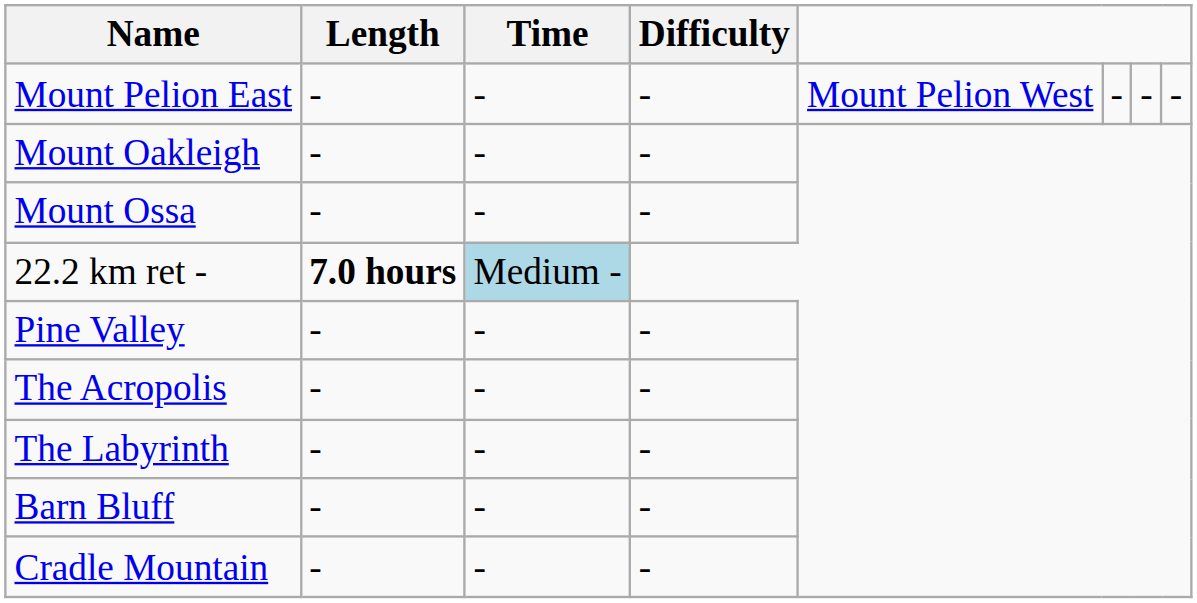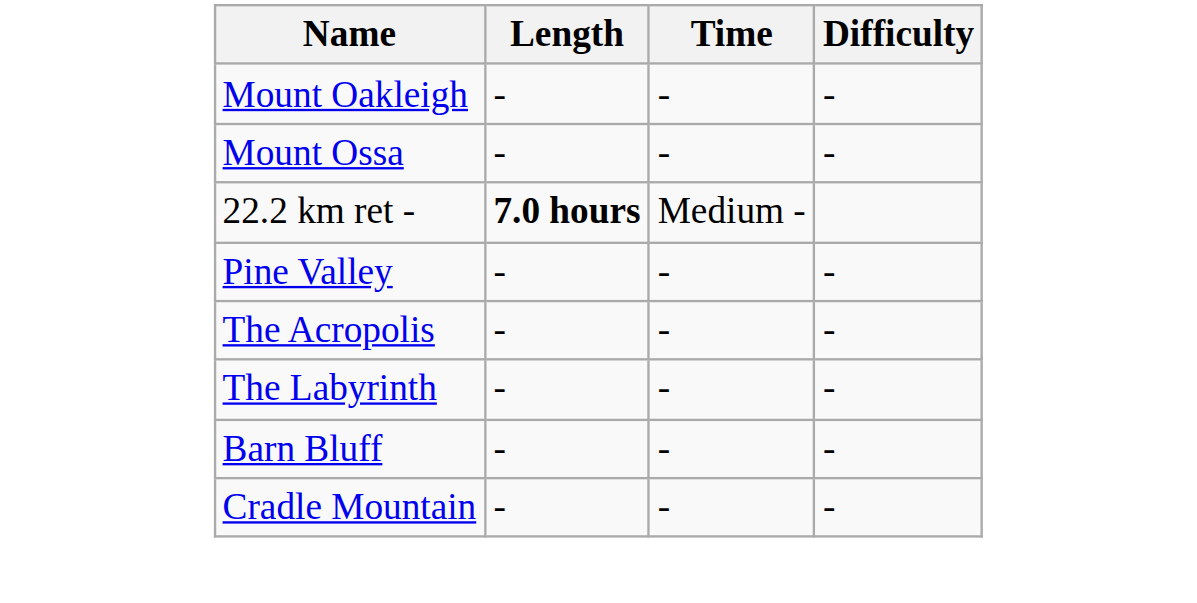 <table class="wikitable" style="margin: 1em auto 1em auto">
 <tr>
 <th>Name</th>
 <th>Length</th>
 <th>Time</th>
 <th>Difficulty</th>
-</tr>
-<tr>
-<td><a href='#'>Mount Pelion East</a></td>
-<td>-</td>
-<td>-</td>
-<td Hard>-</td>
-<td><a href='#'>Mount Pelion West</a></td>
-<td>-</td>
-<td>-</td>
-<td>-</td>
 </tr>
 <tr>
 <td><a href='#'>Mount Oakleigh</a></td>
 <td>-</td>
 <td>-</td>
 <td>-</td>
 </tr>
 <tr>
 <td><a href='#'>Mount Ossa</a></td>
 <td>-</td>
 <td>-</td>
 <td>-</td>
 </tr>
 <tr>
 <td>22.2 km ret -</td>
 <td><strong>7.0 hours</strong></td>
-<td style="background: lightblue;">Medium -</td>
+<td>Medium -</td>
 </tr>
 <tr>
 <td><a href='#'>Pine Valley</a></td>
 <td>-</td>
 <td>-</td>
 <td>-</td>
 </tr>
 <tr>
 <td><a href='#'>The Acropolis</a></td>
 <td>-</td>
 <td>-</td>
 <td>-</td>
 </tr>
 <tr>
 <td><a href='#'>The Labyrinth</a></td>
 <td>-</td>
 <td>-</td>
 <td>-</td>
 </tr>
 <tr>
 <td><a href='#'>Barn Bluff</a></td>
 <td>-</td>
 <td>-</td>
 <td>-</td>
 </tr>
 <tr>
 <td><a href='#'>Cradle Mountain</a></td>
 <td>-</td>
 <td>-</td>
 <td>-</td>
 </tr>
 </table>
